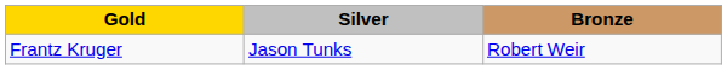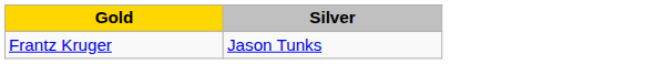 <table class="wikitable" style="text-align:left">
 <tr align="center">
 <td width=200 bgcolor=gold><strong>Gold</strong></td>
 <td width=200 bgcolor=silver><strong>Silver</strong></td>
-<td width=200 bgcolor=CC9966><strong>Bronze</strong></td>
 </tr>
 <tr>
 <td><a href='#'>Frantz Kruger</a><br><em></em></td>
 <td><a href='#'>Jason Tunks</a><br><em></em></td>
-<td><a href='#'>Robert Weir</a><br><em></em></td>
 </tr>
 </table>
